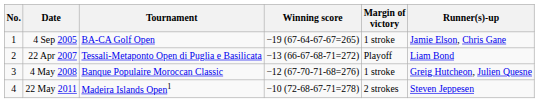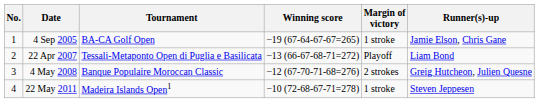 <table class="wikitable" style="font-size:95%;">
 <tr>
 <th>No.</th>
 <th>Date</th>
 <th>Tournament</th>
 <th>Winning score</th>
 <th>Margin of<br>victory</th>
 <th>Runner(s)-up</th>
 </tr>
 <tr>
 <td align=center>1</td>
 <td align=right>4 Sep <a href='#'>2005</a></td>
 <td><a href='#'>BA-CA Golf Open</a></td>
 <td>−19 (67-64-67-67=265)</td>
 <td>1 stroke</td>
 <td> <a href='#'>Jamie Elson</a>,  <a href='#'>Chris Gane</a></td>
 </tr>
 <tr>
 <td align=center>2</td>
 <td align=right>22 Apr <a href='#'>2007</a></td>
 <td><a href='#'>Tessali-Metaponto Open di Puglia e Basilicata</a></td>
 <td>−13 (66-67-68-71=272)</td>
 <td>Playoff</td>
 <td> <a href='#'>Liam Bond</a></td>
 </tr>
 <tr>
 <td align=center>3</td>
 <td align=right>4 May <a href='#'>2008</a></td>
 <td><a href='#'>Banque Populaire Moroccan Classic</a></td>
 <td>−12 (67-70-71-68=276)</td>
-<td>1 stroke</td>
+<td>2 strokes</td>
 <td> <a href='#'>Greig Hutcheon</a>,  <a href='#'>Julien Quesne</a></td>
 </tr>
 <tr>
 <td align=center>4</td>
 <td align=right>22 May <a href='#'>2011</a></td>
 <td><a href='#'>Madeira Islands Open</a><sup>1</sup></td>
 <td>−10 (72-68-67-71=278)</td>
-<td>2 strokes</td>
+<td>1 stroke</td>
 <td> <a href='#'>Steven Jeppesen</a></td>
 </tr>
 </table>
